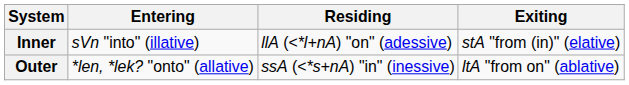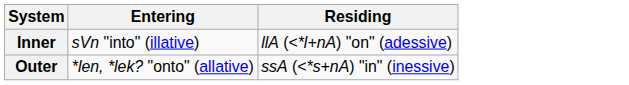 <table class="wikitable">
 <tr>
 <th>System</th>
 <th>Entering</th>
 <th>Residing</th>
-<th>Exiting</th>
 </tr>
 <tr>
 <th>Inner</th>
 <td><em>sVn</em>  "into" (<a href='#'>illative</a>)</td>
 <td><em>llA</em> (<<em>*l+nA</em>) "on" (<a href='#'>adessive</a>)</td>
-<td><em>stA</em> "from (in)" (<a href='#'>elative</a>)</td>
 </tr>
 <tr>
 <th>Outer</th>
 <td><em>*len, *lek?</em> "onto" (<a href='#'>allative</a>)</td>
 <td><em>ssA</em> (<<em>*s+nA</em>) "in" (<a href='#'>inessive</a>)</td>
-<td><em>ltA</em> "from on" (<a href='#'>ablative</a>)</td>
 </tr>
 </table>
